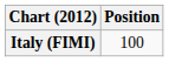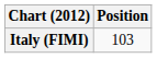 <table class="wikitable plainrowheaders">
 <tr>
 <th>Chart (2012)</th>
 <th>Position</th>
 </tr>
 <tr>
 <th scope="row">Italy (FIMI)</th>
-<td style="text-align:center;">100</td>
+<td style="text-align:center;">103</td>
 </tr>
 </table>
